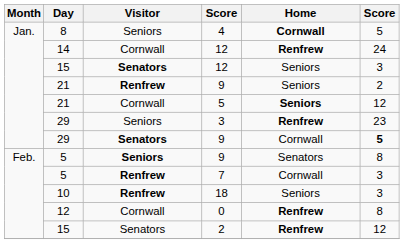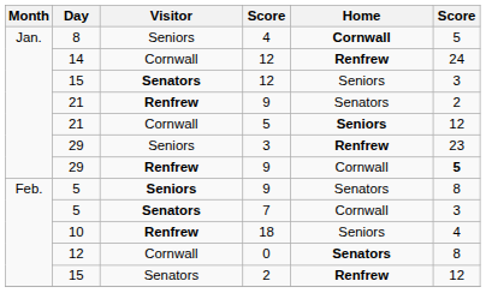 <table class="wikitable" style="text-align:center;">
 <tr>
 <th style="width:3em">Month</th>
 <th style="width:3em">Day</th>
 <th style="width:10em">Visitor</th>
 <th style="width:3em">Score</th>
 <th style="width:10em">Home</th>
 <th style="width:3em">Score</th>
 </tr>
 <tr>
 <td rowspan=7 valign=top>Jan.</td>
 <td>8</td>
 <td>Seniors</td>
 <td>4</td>
 <td><strong>Cornwall</strong></td>
 <td>5</td>
 </tr>
 <tr>
 <td>14</td>
 <td>Cornwall</td>
 <td>12</td>
 <td><strong>Renfrew</strong></td>
 <td>24</td>
 </tr>
 <tr>
 <td>15</td>
 <td><strong>Senators </strong></td>
 <td>12</td>
 <td>Seniors</td>
 <td>3</td>
 </tr>
 <tr>
 <td>21</td>
 <td><strong>Renfrew</strong></td>
 <td>9</td>
-<td>Seniors</td>
+<td>Senators</td>
 <td>2</td>
 </tr>
 <tr>
 <td>21</td>
 <td>Cornwall</td>
 <td>5</td>
 <td><strong>Seniors</strong></td>
 <td>12</td>
 </tr>
 <tr>
 <td>29</td>
 <td>Seniors</td>
 <td>3</td>
 <td><strong>Renfrew</strong></td>
 <td>23</td>
 </tr>
 <tr>
 <td>29</td>
-<td><strong>Senators</strong></td>
+<td><strong>Renfrew</strong></td>
 <td>9</td>
 <td>Cornwall</td>
 <td><strong>5</strong></td>
 </tr>
 <tr>
 <td rowspan=5 valign=top>Feb.</td>
 <td>5</td>
 <td><strong>Seniors</strong></td>
 <td>9</td>
 <td>Senators</td>
 <td>8</td>
 </tr>
 <tr>
 <td>5</td>
-<td><strong>Renfrew</strong></td>
+<td><strong>Senators</strong></td>
 <td>7</td>
 <td>Cornwall</td>
 <td>3</td>
 </tr>
 <tr>
 <td>10</td>
 <td><strong>Renfrew</strong></td>
 <td>18</td>
 <td>Seniors</td>
-<td>3</td>
+<td>4</td>
 </tr>
 <tr>
 <td>12</td>
 <td>Cornwall</td>
 <td>0</td>
-<td><strong>Renfrew</strong></td>
+<td><strong>Senators</strong></td>
 <td>8</td>
 </tr>
 <tr>
 <td>15</td>
 <td>Senators</td>
 <td>2</td>
 <td><strong>Renfrew</strong></td>
 <td>12</td>
 </tr>
 <tr>
 </tr>
 </table>
